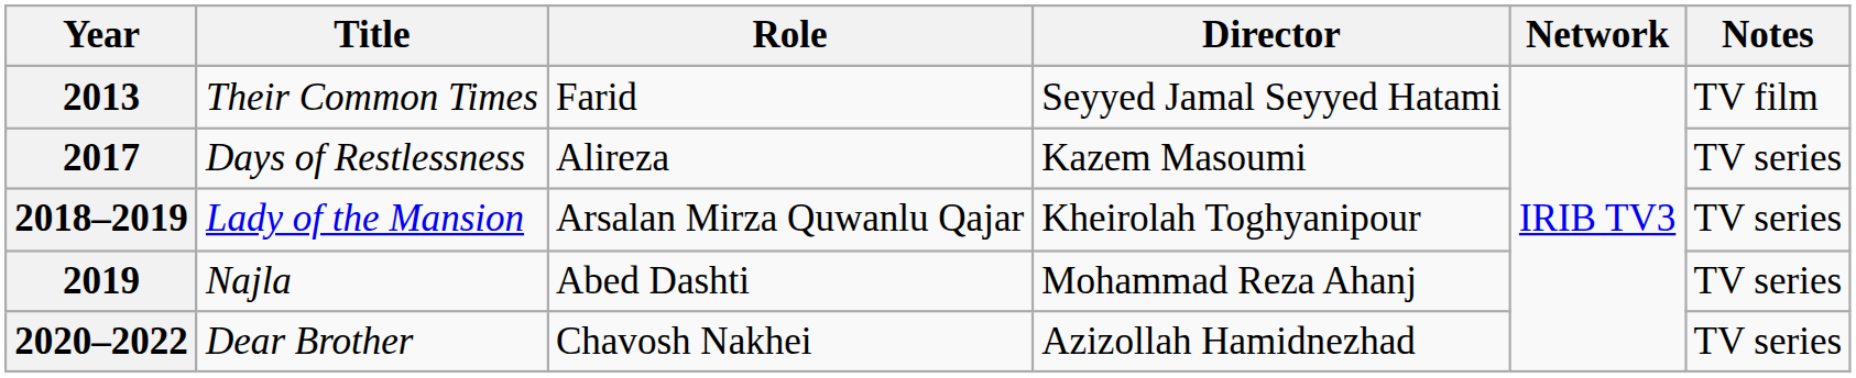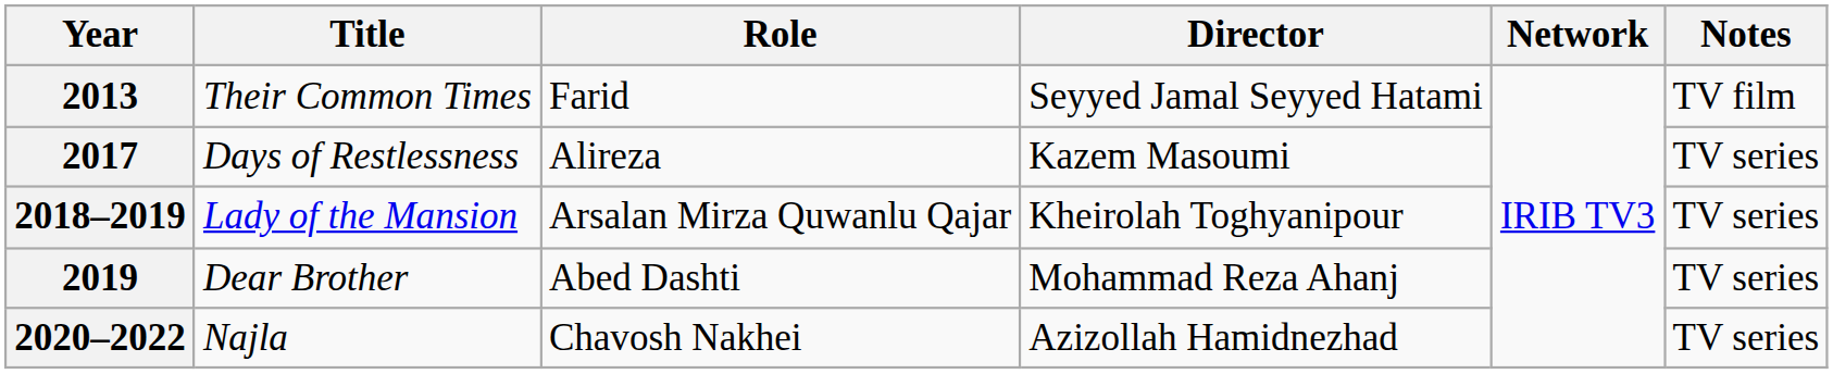 <table class="wikitable plainrowheaders sortable"  style=font-size:100%>
 <tr>
 <th scope="col">Year</th>
 <th scope="col">Title</th>
 <th scope="col">Role</th>
 <th scope="col">Director</th>
 <th scope="col" class="unsortable">Network</th>
 <th scope="col" class="unsortable">Notes</th>
 </tr>
 <tr>
 <th scope=row>2013</th>
 <td><em>Their Common Times</em></td>
 <td>Farid</td>
 <td>Seyyed Jamal Seyyed Hatami</td>
 <td rowspan="5"><a href='#'>IRIB TV3</a></td>
 <td>TV film</td>
 </tr>
 <tr>
 <th scope=row>2017</th>
 <td><em>Days of Restlessness</em></td>
 <td>Alireza</td>
 <td>Kazem Masoumi</td>
 <td>TV series</td>
 </tr>
 <tr>
 <th scope=row>2018–2019</th>
 <td><em><a href='#'>Lady of the Mansion</a></em></td>
 <td>Arsalan Mirza Quwanlu Qajar</td>
 <td>Kheirolah Toghyanipour</td>
 <td>TV series</td>
 </tr>
 <tr>
 <th scope=row>2019</th>
-<td><em>Najla</em></td>
+<td><em>Dear Brother</em></td>
 <td>Abed Dashti</td>
 <td>Mohammad Reza Ahanj</td>
 <td>TV series</td>
 </tr>
 <tr>
 <th scope=row>2020–2022</th>
-<td><em>Dear Brother</em></td>
+<td><em>Najla</em></td>
 <td>Chavosh Nakhei</td>
 <td>Azizollah Hamidnezhad</td>
 <td>TV series</td>
 </tr>
 </table>
